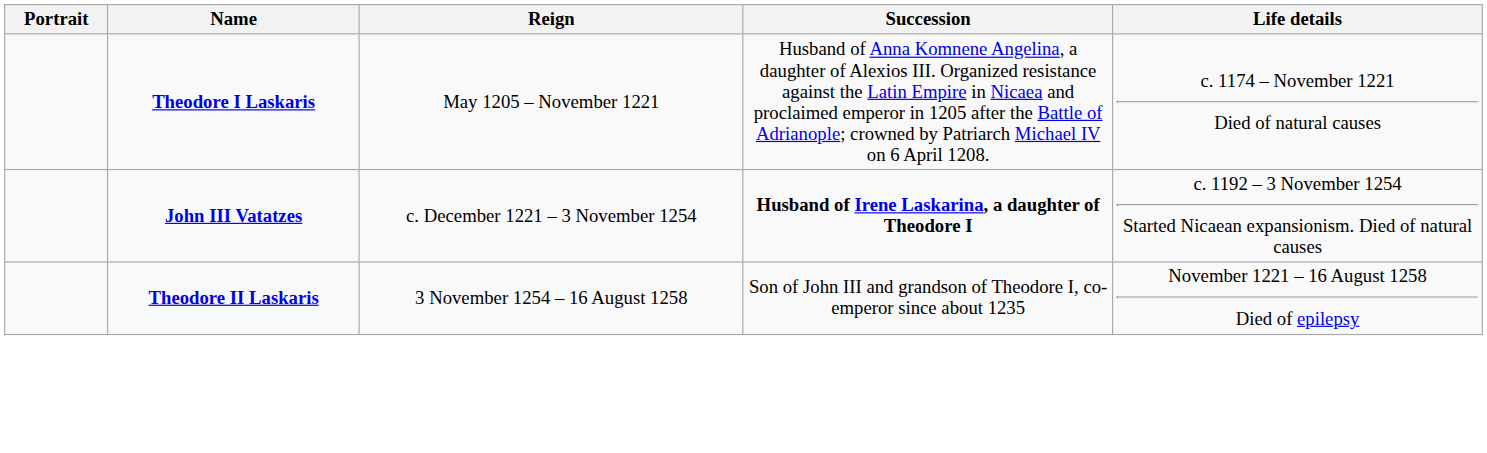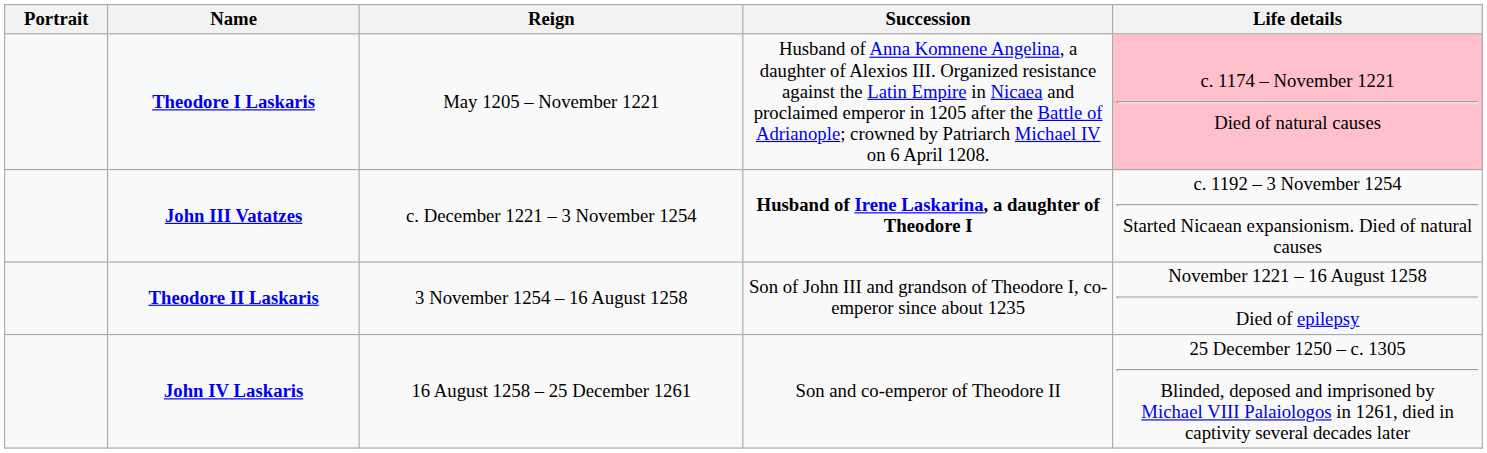 <table class="wikitable plainrowheaders" style="width:100%; text-align:center">
 <tr>
 <th scope=col width="7%">Portrait</th>
 <th scope=col width="17%">Name</th>
 <th scope=col width="26%">Reign</th>
 <th scope=col width="25%">Succession</th>
 <th scope=col width="25%">Life details</th>
 </tr>
 <tr>
 <td><br></td>
 <th scope=row style="text-align:center; background:#F8F9FA"><a href='#'><strong>Theodore I</strong> Laskaris</a><br></th>
 <td> May 1205 – November 1221<br></td>
 <td>Husband of <a href='#'>Anna Komnene Angelina</a>, a daughter of Alexios III. Organized resistance against the <a href='#'>Latin Empire</a> in <a href='#'>Nicaea</a> and proclaimed emperor in 1205 after the <a href='#'>Battle of Adrianople</a>; crowned by Patriarch <a href='#'>Michael IV</a> on 6 April 1208.</td>
-<td>c. 1174 – November 1221<br><hr>Died of natural causes</td>
+<td style="background: pink;">c. 1174 – November 1221<br><hr>Died of natural causes</td>
 </tr>
 <tr>
 <td><br></td>
 <th scope=row style="text-align:center; background:#F8F9FA"><a href='#'><strong>John III</strong> Vatatzes</a><br></th>
 <td>c. December 1221 – 3 November 1254<br></td>
 <td><strong>Husband of <a href='#'>Irene Laskarina</a>, a daughter of Theodore I</strong></td>
 <td>c. 1192 – 3 November 1254<br><hr>Started Nicaean expansionism. Died of natural causes</td>
 </tr>
 <tr>
 <td></td>
 <th scope=row style="text-align:center; background:#F8F9FA"><a href='#'><strong>Theodore II</strong> Laskaris</a><br></th>
 <td>3 November 1254 – 16 August 1258<br></td>
 <td>Son of John III and grandson of Theodore I, co-emperor since about 1235</td>
 <td>November 1221 – 16 August 1258<br><hr>Died of <a href='#'>epilepsy</a></td>
 </tr>
+<tr>
+<td><br></td>
+<th scope=row style="text-align:center; background:#F8F9FA"><a href='#'><strong>John IV</strong> Laskaris</a><br></th>
+<td>16 August 1258 – 25 December 1261<br></td>
+<td>Son and co-emperor of Theodore II</td>
+<td>25 December 1250 – c. 1305<br><hr>Blinded, deposed and imprisoned by <a href='#'>Michael&nbsp;VIII Palaiologos</a> in 1261, died in captivity several decades later</td>
+</tr>
 </table>
